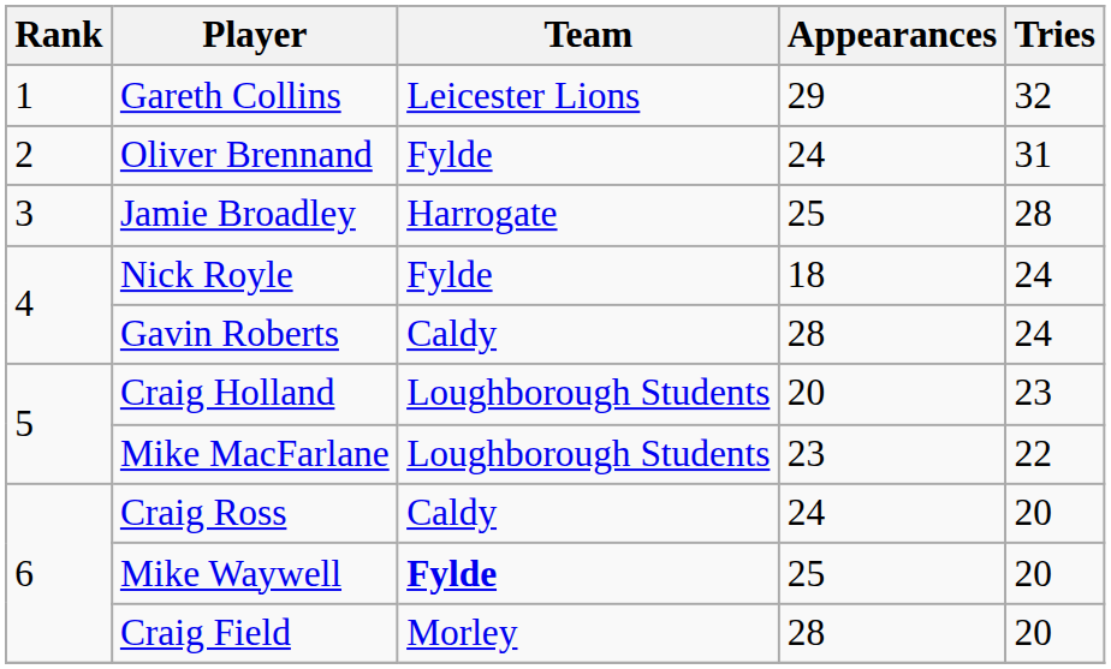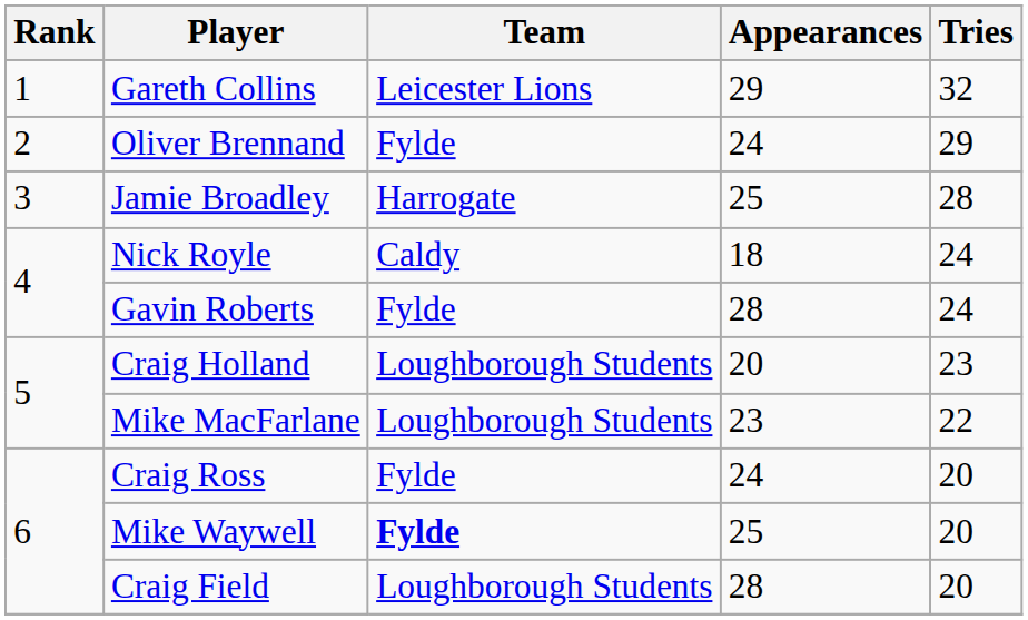 <table class="wikitable">
 <tr>
 <th>Rank</th>
 <th>Player</th>
 <th>Team</th>
 <th>Appearances</th>
 <th>Tries</th>
 </tr>
 <tr>
 <td>1</td>
 <td> <a href='#'>Gareth Collins</a></td>
 <td><a href='#'>Leicester Lions</a></td>
 <td>29</td>
 <td>32</td>
 </tr>
 <tr>
 <td>2</td>
 <td> <a href='#'>Oliver Brennand</a></td>
 <td><a href='#'>Fylde</a></td>
 <td>24</td>
-<td>31</td>
+<td>29</td>
 </tr>
 <tr>
 <td>3</td>
 <td> <a href='#'>Jamie Broadley</a></td>
 <td><a href='#'>Harrogate</a></td>
 <td>25</td>
 <td>28</td>
 </tr>
 <tr>
 <td rowspan=2>4</td>
 <td> <a href='#'>Nick Royle</a></td>
-<td><a href='#'>Fylde</a></td>
+<td><a href='#'>Caldy</a></td>
 <td>18</td>
 <td>24</td>
 </tr>
 <tr>
 <td> <a href='#'>Gavin Roberts</a></td>
-<td><a href='#'>Caldy</a></td>
+<td><a href='#'>Fylde</a></td>
 <td>28</td>
 <td>24</td>
 </tr>
 <tr>
 <td rowspan=2>5</td>
 <td> <a href='#'>Craig Holland</a></td>
 <td><a href='#'>Loughborough Students</a></td>
 <td>20</td>
 <td>23</td>
 </tr>
 <tr>
 <td> <a href='#'>Mike MacFarlane</a></td>
 <td><a href='#'>Loughborough Students</a></td>
 <td>23</td>
 <td>22</td>
 </tr>
 <tr>
 <td rowspan=3>6</td>
 <td> <a href='#'>Craig Ross</a></td>
-<td><a href='#'>Caldy</a></td>
+<td><a href='#'>Fylde</a></td>
 <td>24</td>
 <td>20</td>
 </tr>
 <tr>
 <td> <a href='#'>Mike Waywell</a></td>
 <td><strong><a href='#'>Fylde</a></strong></td>
 <td>25</td>
 <td>20</td>
 </tr>
 <tr>
 <td> <a href='#'>Craig Field</a></td>
-<td><a href='#'>Morley</a></td>
+<td><a href='#'>Loughborough Students</a></td>
 <td>28</td>
 <td>20</td>
 </tr>
 <tr>
 </tr>
 </table>
